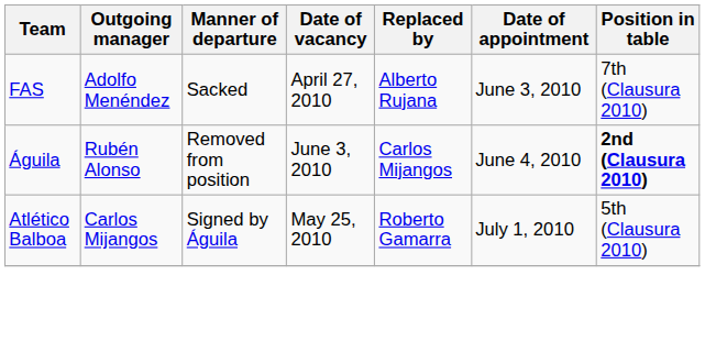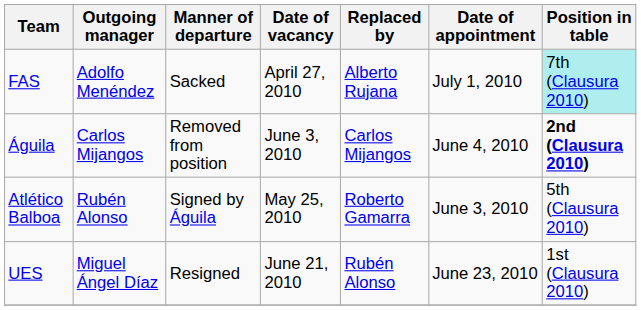 <table class="wikitable">
 <tr>
 <th>Team</th>
 <th>Outgoing manager</th>
 <th>Manner of departure</th>
 <th>Date of vacancy</th>
 <th>Replaced by</th>
 <th>Date of appointment</th>
 <th>Position in table</th>
 </tr>
 <tr>
 <td><a href='#'>FAS</a></td>
 <td> <a href='#'>Adolfo Menéndez</a></td>
 <td>Sacked</td>
 <td>April 27, 2010</td>
 <td> <a href='#'>Alberto Rujana</a></td>
-<td>June 3, 2010</td>
-<td>7th (<a href='#'>Clausura 2010</a>)</td>
+<td>July 1, 2010</td>
+<td style="background: paleturquoise;">7th (<a href='#'>Clausura 2010</a>)</td>
 </tr>
 <tr>
 <td><a href='#'>Águila</a></td>
-<td> <a href='#'>Rubén Alonso</a></td>
+<td> <a href='#'>Carlos Mijangos</a></td>
 <td>Removed from position</td>
 <td>June 3, 2010</td>
 <td> <a href='#'>Carlos Mijangos</a></td>
 <td>June 4, 2010</td>
 <td><strong>2nd (<a href='#'>Clausura 2010</a>)</strong></td>
 </tr>
 <tr>
 <td><a href='#'>Atlético Balboa</a></td>
-<td> <a href='#'>Carlos Mijangos</a></td>
+<td> <a href='#'>Rubén Alonso</a></td>
 <td>Signed by <a href='#'>Águila</a></td>
 <td>May 25, 2010</td>
 <td> <a href='#'>Roberto Gamarra</a></td>
-<td>July 1, 2010</td>
+<td>June 3, 2010</td>
 <td>5th (<a href='#'>Clausura 2010</a>)</td>
+</tr>
+<tr>
+<td><a href='#'>UES</a></td>
+<td> <a href='#'>Miguel Ángel Díaz</a></td>
+<td>Resigned</td>
+<td>June 21, 2010</td>
+<td> <a href='#'>Rubén Alonso</a></td>
+<td>June 23, 2010</td>
+<td>1st (<a href='#'>Clausura 2010</a>)</td>
 </tr>
 <tr>
 </tr>
 </table>
